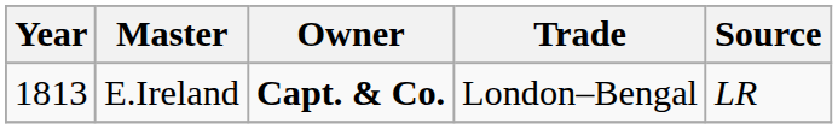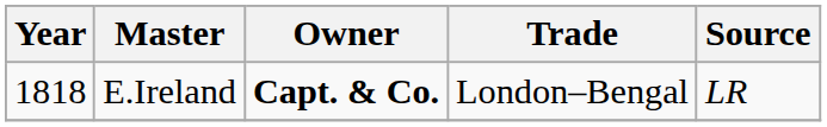 <table class=" wikitable">
 <tr>
 <th>Year</th>
 <th>Master</th>
 <th>Owner</th>
 <th>Trade</th>
 <th>Source</th>
 </tr>
 <tr>
-<td>1813</td>
+<td>1818</td>
 <td>E.Ireland</td>
 <td><strong>Capt. & Co.</strong></td>
 <td>London–Bengal</td>
 <td><em>LR</em></td>
 </tr>
 <tr>
 </tr>
 </table>
